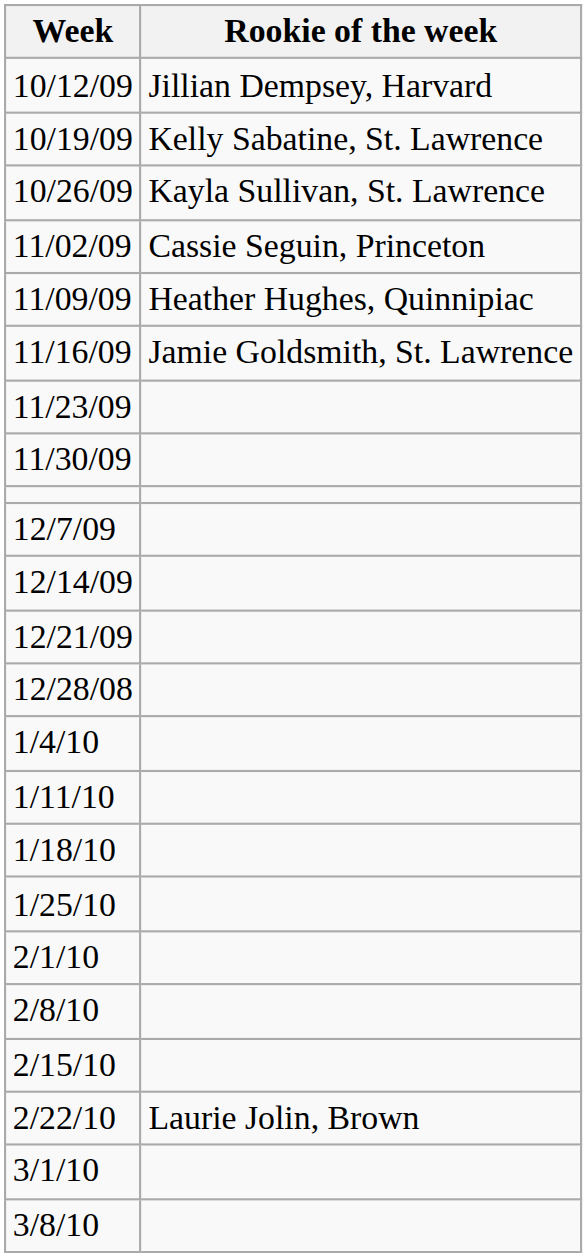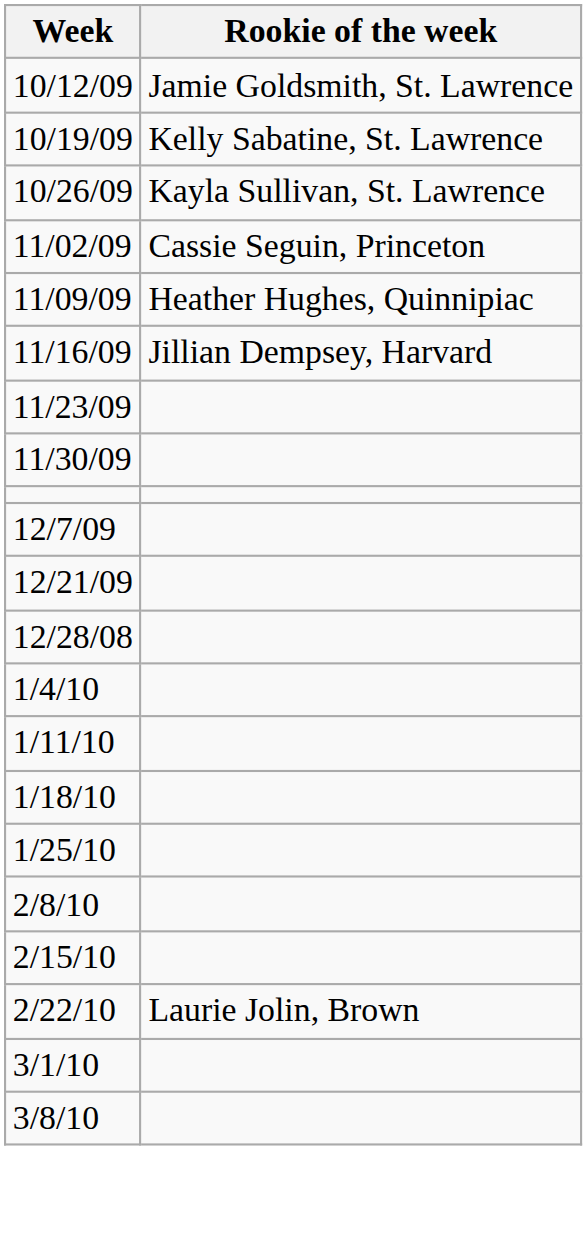 <table class="wikitable">
 <tr>
 <th>Week</th>
 <th>Rookie of the week</th>
 </tr>
 <tr>
 <td>10/12/09</td>
-<td>Jillian Dempsey, Harvard</td>
+<td>Jamie Goldsmith, St. Lawrence</td>
 </tr>
 <tr>
 <td>10/19/09</td>
 <td>Kelly Sabatine, St. Lawrence</td>
 </tr>
 <tr>
 <td>10/26/09</td>
 <td>Kayla Sullivan, St. Lawrence</td>
 </tr>
 <tr>
 <td>11/02/09</td>
 <td>Cassie Seguin, Princeton</td>
 </tr>
 <tr>
 <td>11/09/09</td>
 <td>Heather Hughes, Quinnipiac</td>
 </tr>
 <tr>
 <td>11/16/09</td>
-<td>Jamie Goldsmith, St. Lawrence</td>
+<td>Jillian Dempsey, Harvard</td>
 </tr>
 <tr>
 <td>11/23/09</td>
 <td></td>
 </tr>
 <tr>
 <td>11/30/09</td>
 <td></td>
 </tr>
 <tr>
 <td></td>
 </tr>
 <tr>
 <td>12/7/09</td>
-<td></td>
-</tr>
-<tr>
-<td>12/14/09</td>
 <td></td>
 </tr>
 <tr>
 <td>12/21/09</td>
 <td></td>
 </tr>
 <tr>
 <td>12/28/08</td>
 <td></td>
 </tr>
 <tr>
 <td>1/4/10</td>
 <td></td>
 </tr>
 <tr>
 <td>1/11/10</td>
 <td></td>
 </tr>
 <tr>
 <td>1/18/10</td>
 <td></td>
 </tr>
 <tr>
 <td>1/25/10</td>
 <td></td>
 </tr>
 <tr>
-<td>2/1/10</td>
-<td></td>
-</tr>
-<tr>
 <td>2/8/10</td>
 <td></td>
 </tr>
 <tr>
 <td>2/15/10</td>
 <td></td>
 </tr>
 <tr>
 <td>2/22/10</td>
 <td>Laurie Jolin, Brown</td>
 </tr>
 <tr>
 <td>3/1/10</td>
 <td></td>
 </tr>
 <tr>
 <td>3/8/10</td>
 <td></td>
 </tr>
 </table>
